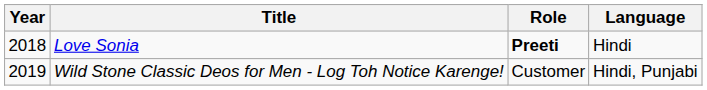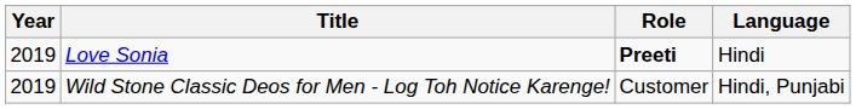 <table class="wikitable">
 <tr>
 <th>Year</th>
 <th>Title</th>
 <th>Role</th>
 <th>Language</th>
 </tr>
 <tr>
-<td>2018</td>
+<td>2019</td>
 <td><em><a href='#'>Love Sonia</a></em></td>
 <td><strong>Preeti</strong></td>
 <td>Hindi </td>
 </tr>
 <tr>
 <td>2019</td>
 <td><em>Wild Stone Classic Deos for Men - Log Toh Notice Karenge!</em></td>
 <td>Customer</td>
 <td>Hindi, Punjabi</td>
 </tr>
 </table>
